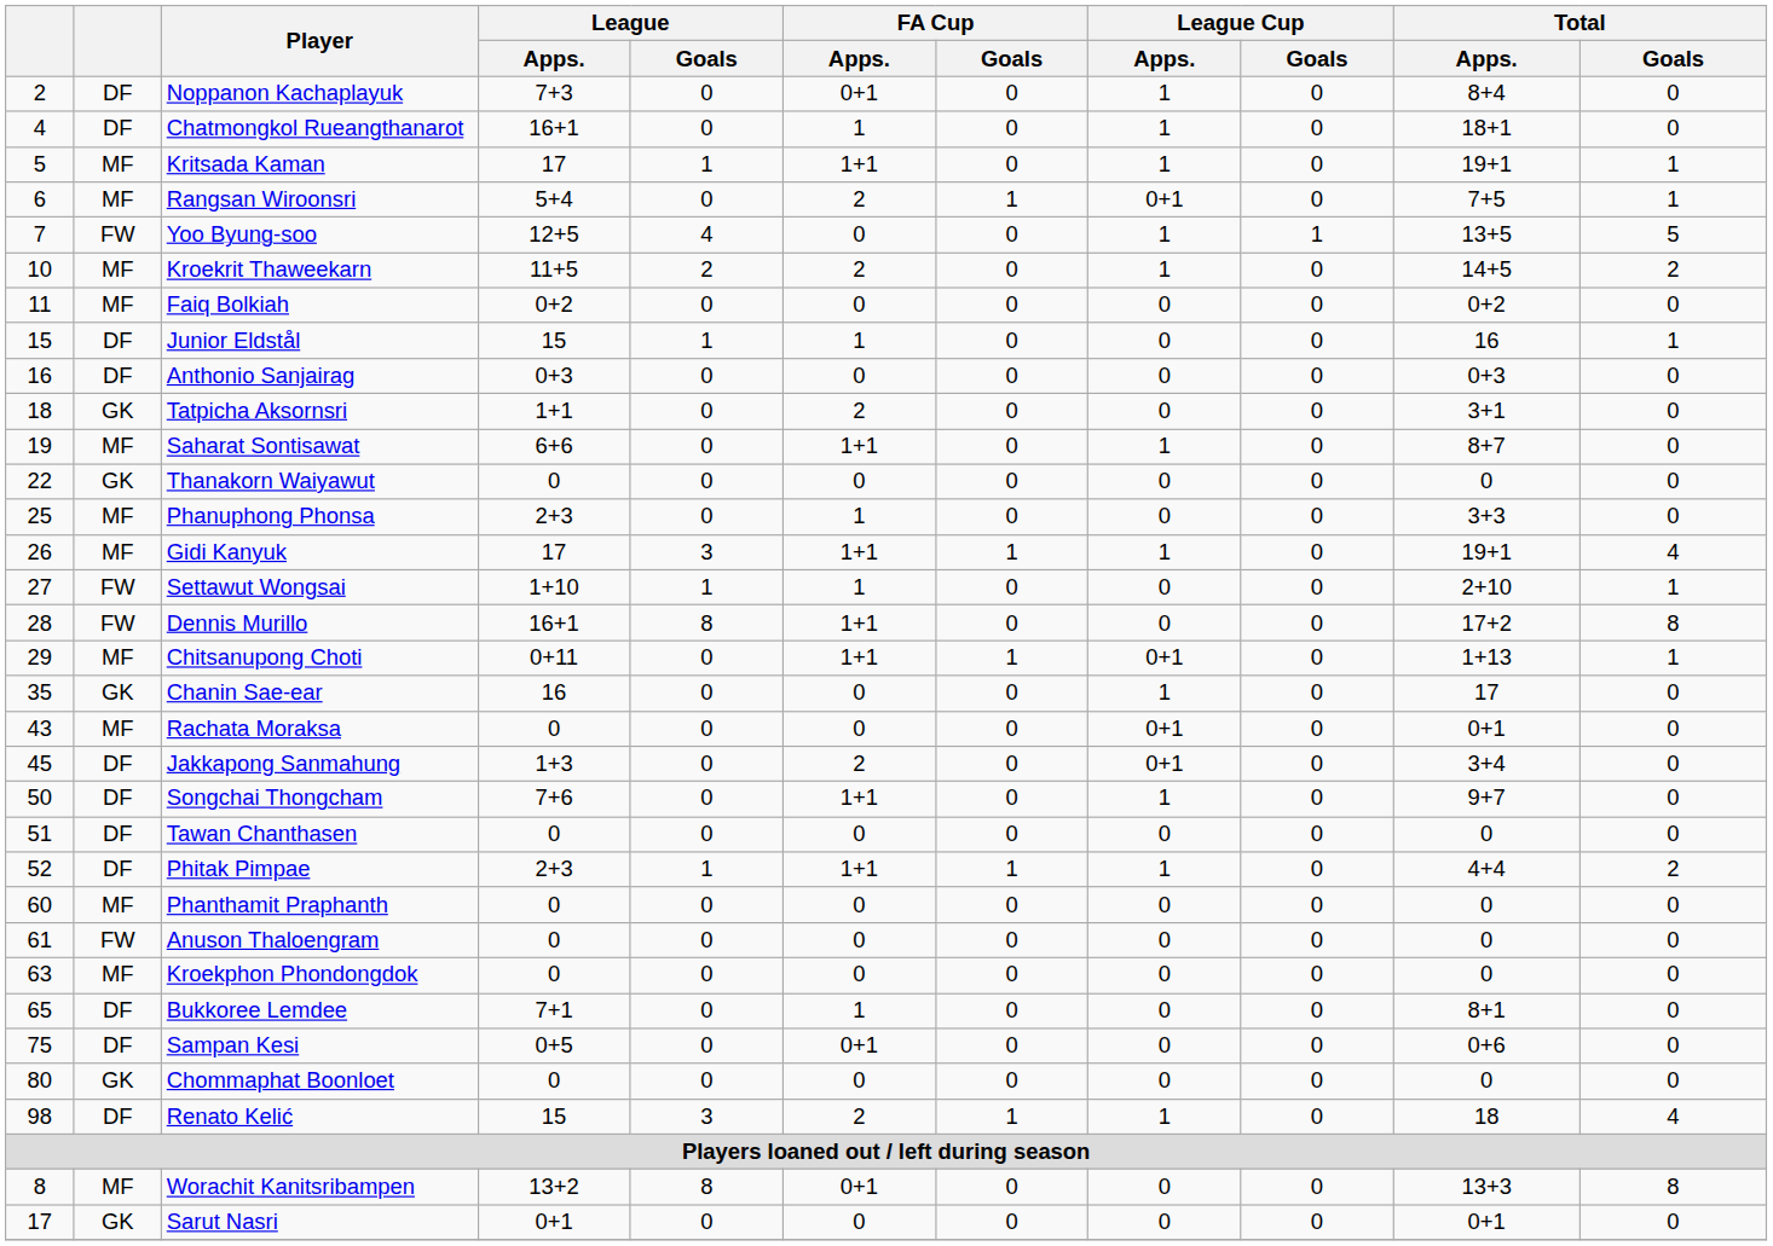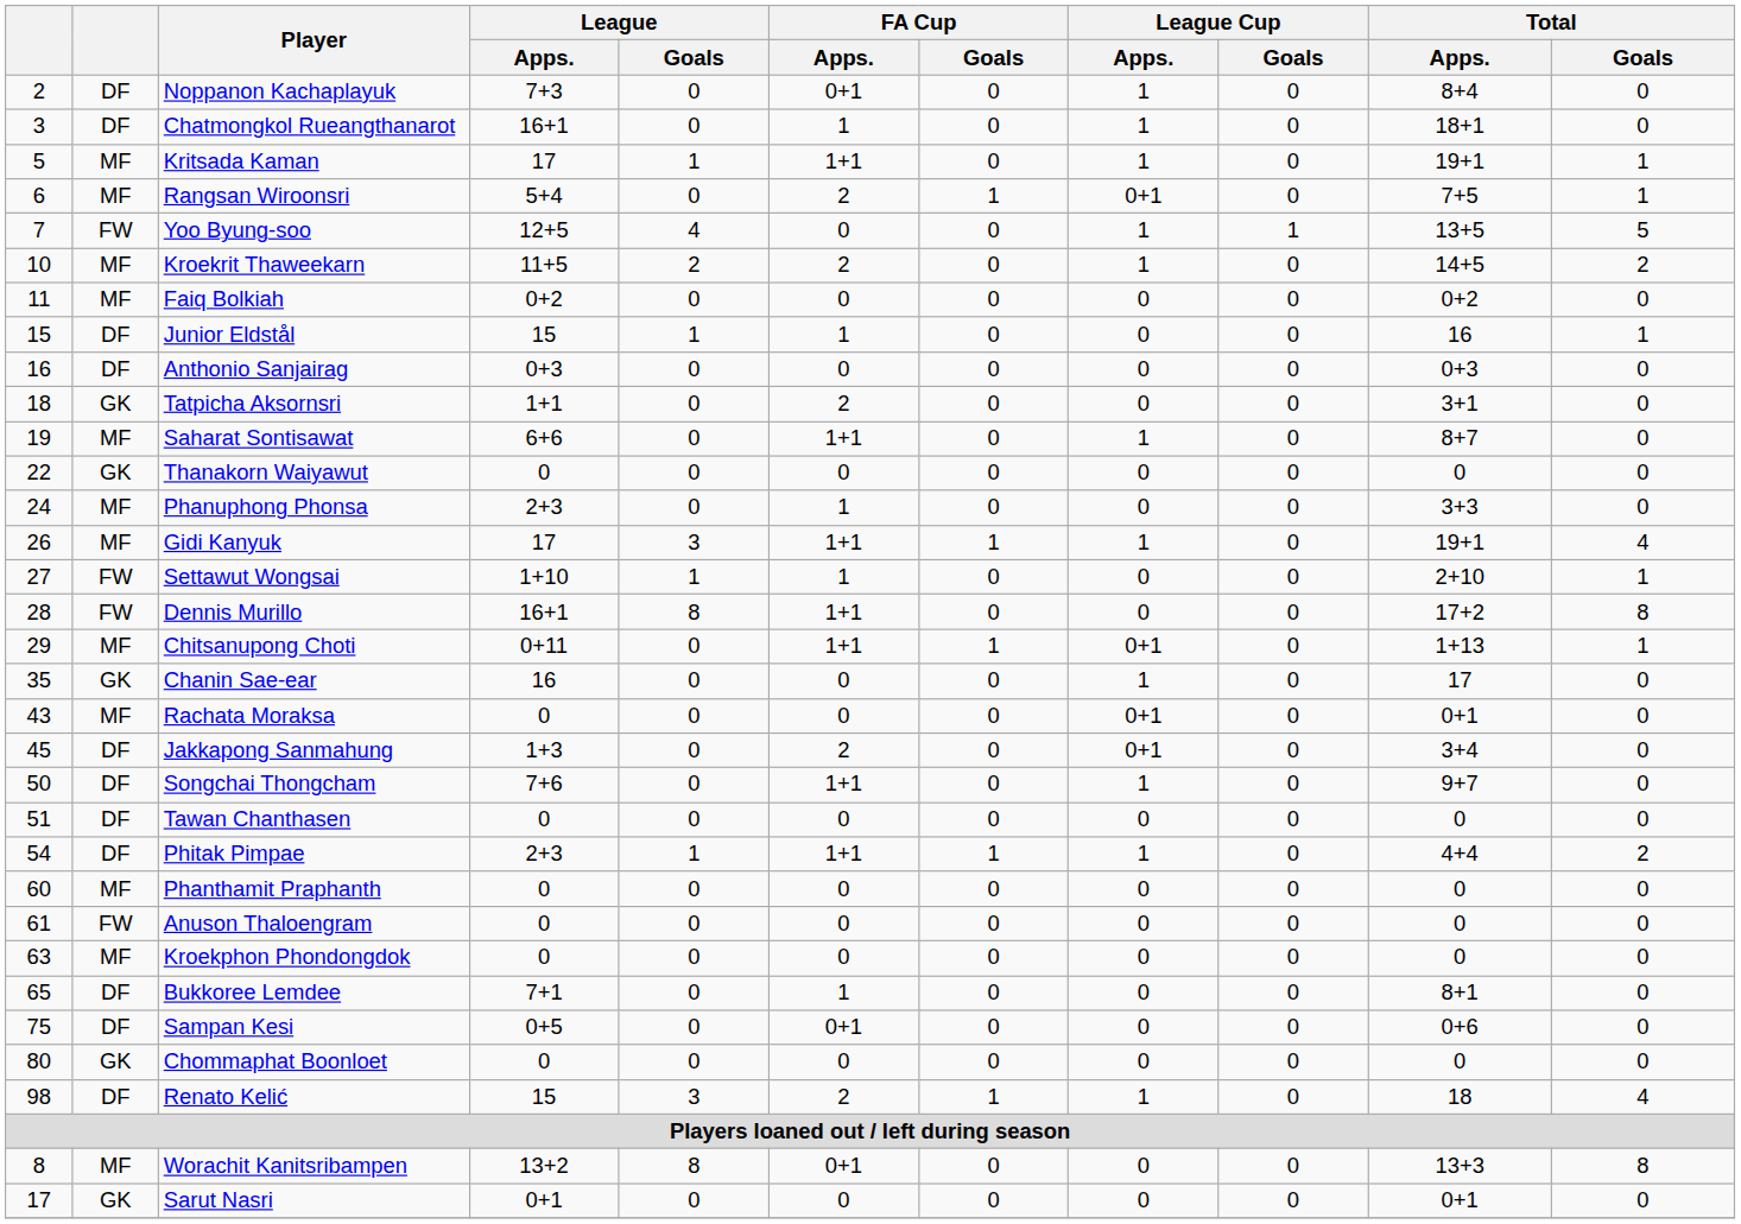 <table class="wikitable" style="text-align:center; font-size:100%; width:80%;">
 <tr>
 <th rowspan=2></th>
 <th rowspan=2></th>
 <th rowspan=2 width="220">Player</th>
 <th colspan=2 width="105">League</th>
 <th colspan=2 width="105">FA Cup</th>
 <th colspan=2 width="105">League Cup</th>
 <th colspan=2 width="130">Total</th>
 </tr>
 <tr>
 <th>Apps.</th>
 <th> Goals</th>
 <th>Apps.</th>
 <th> Goals</th>
 <th>Apps.</th>
 <th> Goals</th>
 <th>Apps.</th>
 <th> Goals</th>
 </tr>
 <tr>
 <td>2</td>
 <td>DF</td>
 <td align="left"> <a href='#'>Noppanon Kachaplayuk</a></td>
 <td>7+3</td>
 <td>0</td>
 <td>0+1</td>
 <td>0</td>
 <td>1</td>
 <td>0</td>
 <td>8+4</td>
 <td>0</td>
 </tr>
 <tr>
-<td>4</td>
+<td>3</td>
 <td>DF</td>
 <td align="left"> <a href='#'>Chatmongkol Rueangthanarot</a></td>
 <td>16+1</td>
 <td>0</td>
 <td>1</td>
 <td>0</td>
 <td>1</td>
 <td>0</td>
 <td>18+1</td>
 <td>0</td>
 </tr>
 <tr>
 <td>5</td>
 <td>MF</td>
 <td align="left"> <a href='#'>Kritsada Kaman</a></td>
 <td>17</td>
 <td>1</td>
 <td>1+1</td>
 <td>0</td>
 <td>1</td>
 <td>0</td>
 <td>19+1</td>
 <td>1</td>
 </tr>
 <tr>
 <td>6</td>
 <td>MF</td>
 <td align="left"> <a href='#'>Rangsan Wiroonsri</a></td>
 <td>5+4</td>
 <td>0</td>
 <td>2</td>
 <td>1</td>
 <td>0+1</td>
 <td>0</td>
 <td>7+5</td>
 <td>1</td>
 </tr>
 <tr>
 <td>7</td>
 <td>FW</td>
 <td align="left"> <a href='#'>Yoo Byung-soo</a></td>
 <td>12+5</td>
 <td>4</td>
 <td>0</td>
 <td>0</td>
 <td>1</td>
 <td>1</td>
 <td>13+5</td>
 <td>5</td>
 </tr>
 <tr>
 <td>10</td>
 <td>MF</td>
 <td align="left"> <a href='#'>Kroekrit Thaweekarn</a></td>
 <td>11+5</td>
 <td>2</td>
 <td>2</td>
 <td>0</td>
 <td>1</td>
 <td>0</td>
 <td>14+5</td>
 <td>2</td>
 </tr>
 <tr>
 <td>11</td>
 <td>MF</td>
 <td align="left"> <a href='#'>Faiq Bolkiah</a></td>
 <td>0+2</td>
 <td>0</td>
 <td>0</td>
 <td>0</td>
 <td>0</td>
 <td>0</td>
 <td>0+2</td>
 <td>0</td>
 </tr>
 <tr>
 <td>15</td>
 <td>DF</td>
 <td align="left"> <a href='#'>Junior Eldstål</a></td>
 <td>15</td>
 <td>1</td>
 <td>1</td>
 <td>0</td>
 <td>0</td>
 <td>0</td>
 <td>16</td>
 <td>1</td>
 </tr>
 <tr>
 <td>16</td>
 <td>DF</td>
 <td align="left"> <a href='#'>Anthonio Sanjairag</a></td>
 <td>0+3</td>
 <td>0</td>
 <td>0</td>
 <td>0</td>
 <td>0</td>
 <td>0</td>
 <td>0+3</td>
 <td>0</td>
 </tr>
 <tr>
 <td>18</td>
 <td>GK</td>
 <td align="left"> <a href='#'>Tatpicha Aksornsri</a></td>
 <td>1+1</td>
 <td>0</td>
 <td>2</td>
 <td>0</td>
 <td>0</td>
 <td>0</td>
 <td>3+1</td>
 <td>0</td>
 </tr>
 <tr>
 <td>19</td>
 <td>MF</td>
 <td align="left"> <a href='#'>Saharat Sontisawat</a></td>
 <td>6+6</td>
 <td>0</td>
 <td>1+1</td>
 <td>0</td>
 <td>1</td>
 <td>0</td>
 <td>8+7</td>
 <td>0</td>
 </tr>
 <tr>
 <td>22</td>
 <td>GK</td>
 <td align="left"> <a href='#'>Thanakorn Waiyawut</a></td>
 <td>0</td>
 <td>0</td>
 <td>0</td>
 <td>0</td>
 <td>0</td>
 <td>0</td>
 <td>0</td>
 <td>0</td>
 </tr>
 <tr>
-<td>25</td>
+<td>24</td>
 <td>MF</td>
 <td align="left"> <a href='#'>Phanuphong Phonsa</a></td>
 <td>2+3</td>
 <td>0</td>
 <td>1</td>
 <td>0</td>
 <td>0</td>
 <td>0</td>
 <td>3+3</td>
 <td>0</td>
 </tr>
 <tr>
 <td>26</td>
 <td>MF</td>
 <td align="left"> <a href='#'>Gidi Kanyuk</a></td>
 <td>17</td>
 <td>3</td>
 <td>1+1</td>
 <td>1</td>
 <td>1</td>
 <td>0</td>
 <td>19+1</td>
 <td>4</td>
 </tr>
 <tr>
 <td>27</td>
 <td>FW</td>
 <td align="left"> <a href='#'>Settawut Wongsai</a></td>
 <td>1+10</td>
 <td>1</td>
 <td>1</td>
 <td>0</td>
 <td>0</td>
 <td>0</td>
 <td>2+10</td>
 <td>1</td>
 </tr>
 <tr>
 <td>28</td>
 <td>FW</td>
 <td align="left"> <a href='#'>Dennis Murillo</a></td>
 <td>16+1</td>
 <td>8</td>
 <td>1+1</td>
 <td>0</td>
 <td>0</td>
 <td>0</td>
 <td>17+2</td>
 <td>8</td>
 </tr>
 <tr>
 <td>29</td>
 <td>MF</td>
 <td align="left"> <a href='#'>Chitsanupong Choti</a></td>
 <td>0+11</td>
 <td>0</td>
 <td>1+1</td>
 <td>1</td>
 <td>0+1</td>
 <td>0</td>
 <td>1+13</td>
 <td>1</td>
 </tr>
 <tr>
 <td>35</td>
 <td>GK</td>
 <td align="left"> <a href='#'>Chanin Sae-ear</a></td>
 <td>16</td>
 <td>0</td>
 <td>0</td>
 <td>0</td>
 <td>1</td>
 <td>0</td>
 <td>17</td>
 <td>0</td>
 </tr>
 <tr>
 <td>43</td>
 <td>MF</td>
 <td align="left"> 	<a href='#'>Rachata Moraksa</a></td>
 <td>0</td>
 <td>0</td>
 <td>0</td>
 <td>0</td>
 <td>0+1</td>
 <td>0</td>
 <td>0+1</td>
 <td>0</td>
 </tr>
 <tr>
 <td>45</td>
 <td>DF</td>
 <td align="left"> <a href='#'>Jakkapong Sanmahung</a></td>
 <td>1+3</td>
 <td>0</td>
 <td>2</td>
 <td>0</td>
 <td>0+1</td>
 <td>0</td>
 <td>3+4</td>
 <td>0</td>
 </tr>
 <tr>
 <td>50</td>
 <td>DF</td>
 <td align="left"> <a href='#'>Songchai Thongcham</a></td>
 <td>7+6</td>
 <td>0</td>
 <td>1+1</td>
 <td>0</td>
 <td>1</td>
 <td>0</td>
 <td>9+7</td>
 <td>0</td>
 </tr>
 <tr>
 <td>51</td>
 <td>DF</td>
 <td align="left"> <a href='#'>Tawan Chanthasen</a></td>
 <td>0</td>
 <td>0</td>
 <td>0</td>
 <td>0</td>
 <td>0</td>
 <td>0</td>
 <td>0</td>
 <td>0</td>
 </tr>
 <tr>
-<td>52</td>
+<td>54</td>
 <td>DF</td>
 <td align="left"> <a href='#'>Phitak Pimpae</a></td>
 <td>2+3</td>
 <td>1</td>
 <td>1+1</td>
 <td>1</td>
 <td>1</td>
 <td>0</td>
 <td>4+4</td>
 <td>2</td>
 </tr>
 <tr>
 <td>60</td>
 <td>MF</td>
 <td align="left"> <a href='#'>Phanthamit Praphanth</a></td>
 <td>0</td>
 <td>0</td>
 <td>0</td>
 <td>0</td>
 <td>0</td>
 <td>0</td>
 <td>0</td>
 <td>0</td>
 </tr>
 <tr>
 <td>61</td>
 <td>FW</td>
 <td align="left"> <a href='#'>Anuson Thaloengram</a></td>
 <td>0</td>
 <td>0</td>
 <td>0</td>
 <td>0</td>
 <td>0</td>
 <td>0</td>
 <td>0</td>
 <td>0</td>
 </tr>
 <tr>
 <td>63</td>
 <td>MF</td>
 <td align="left"> <a href='#'>Kroekphon Phondongdok</a></td>
 <td>0</td>
 <td>0</td>
 <td>0</td>
 <td>0</td>
 <td>0</td>
 <td>0</td>
 <td>0</td>
 <td>0</td>
 </tr>
 <tr>
 <td>65</td>
 <td>DF</td>
 <td align="left"> <a href='#'>Bukkoree Lemdee</a></td>
 <td>7+1</td>
 <td>0</td>
 <td>1</td>
 <td>0</td>
 <td>0</td>
 <td>0</td>
 <td>8+1</td>
 <td>0</td>
 </tr>
 <tr>
 <td>75</td>
 <td>DF</td>
 <td align="left"> <a href='#'>Sampan Kesi</a></td>
 <td>0+5</td>
 <td>0</td>
 <td>0+1</td>
 <td>0</td>
 <td>0</td>
 <td>0</td>
 <td>0+6</td>
 <td>0</td>
 </tr>
 <tr>
 <td>80</td>
 <td>GK</td>
 <td align="left"> <a href='#'>Chommaphat Boonloet</a></td>
 <td>0</td>
 <td>0</td>
 <td>0</td>
 <td>0</td>
 <td>0</td>
 <td>0</td>
 <td>0</td>
 <td>0</td>
 </tr>
 <tr>
 <td>98</td>
 <td>DF</td>
 <td align="left"> <a href='#'>Renato Kelić</a></td>
 <td>15</td>
 <td>3</td>
 <td>2</td>
 <td>1</td>
 <td>1</td>
 <td>0</td>
 <td>18</td>
 <td>4</td>
 </tr>
 <tr>
 <th colspan="15" style="background:#dcdcdc; text-align:center;">Players loaned out / left during season</th>
 </tr>
 <tr>
 <td>8</td>
 <td>MF</td>
 <td align="left"> <a href='#'>Worachit Kanitsribampen</a></td>
 <td>13+2</td>
 <td>8</td>
 <td>0+1</td>
 <td>0</td>
 <td>0</td>
 <td>0</td>
 <td>13+3</td>
 <td>8</td>
 </tr>
 <tr>
 <td>17</td>
 <td>GK</td>
 <td align="left"> <a href='#'>Sarut Nasri</a></td>
 <td>0+1</td>
 <td>0</td>
 <td>0</td>
 <td>0</td>
 <td>0</td>
 <td>0</td>
 <td>0+1</td>
 <td>0</td>
 </tr>
 <tr>
 </tr>
 </table>
